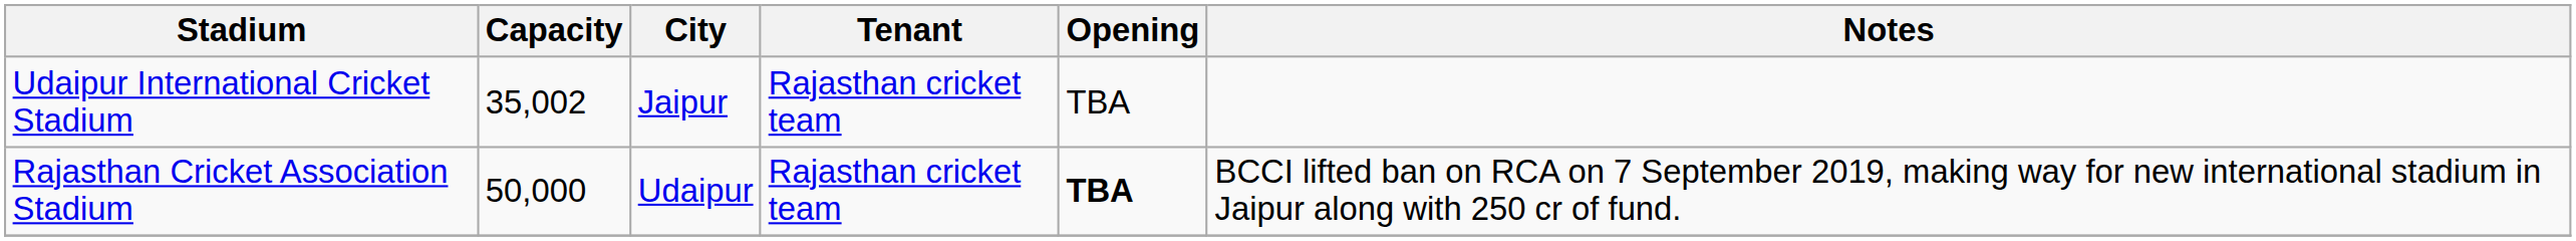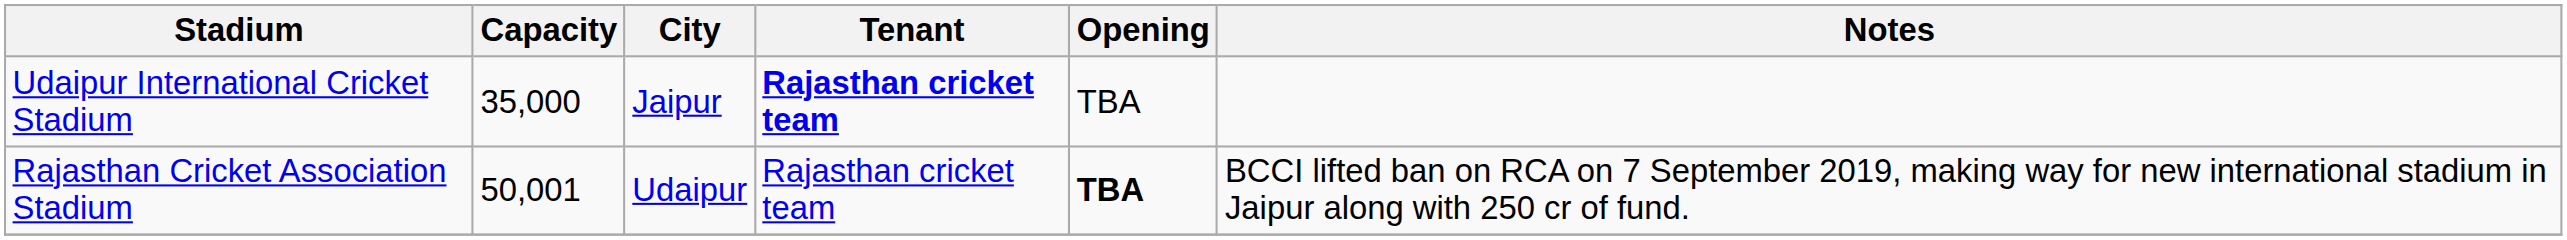 <table class="wikitable sortable">
 <tr>
 <th>Stadium</th>
 <th>Capacity</th>
 <th>City</th>
 <th>Tenant</th>
 <th>Opening</th>
 <th>Notes</th>
 </tr>
 <tr>
 <td><a href='#'>Udaipur International Cricket Stadium</a></td>
-<td>35,002</td>
+<td>35,000</td>
 <td><a href='#'>Jaipur</a></td>
-<td><a href='#'>Rajasthan cricket team</a></td>
+<td><strong><a href='#'>Rajasthan cricket team</a></strong></td>
 <td>TBA</td>
 <td></td>
 </tr>
 <tr>
 <td><a href='#'>Rajasthan Cricket Association Stadium</a></td>
-<td>50,000</td>
+<td>50,001</td>
 <td><a href='#'>Udaipur</a></td>
 <td><a href='#'>Rajasthan cricket team</a></td>
 <td><strong>TBA</strong></td>
 <td>BCCI lifted ban on RCA on 7 September 2019, making way for new international stadium in Jaipur along with 250 cr of fund.</td>
 </tr>
 <tr>
 </tr>
 </table>
